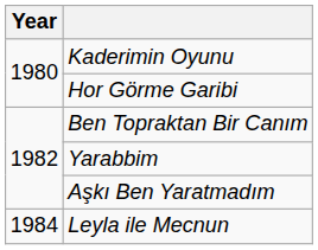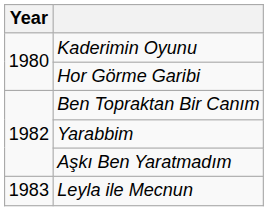 <table class="wikitable">
 <tr>
 <th>Year</th>
 <th></th>
 </tr>
 <tr>
 <td rowspan="2">1980</td>
 <td><em>Kaderimin Oyunu</em><br></td>
 </tr>
 <tr>
 <td><em>Hor Görme Garibi</em><br></td>
 </tr>
 <tr>
 <td rowspan="3">1982</td>
 <td><em>Ben Topraktan Bir Canım</em><br></td>
 </tr>
 <tr>
 <td><em>Yarabbim</em><br></td>
 </tr>
 <tr>
 <td><em>Aşkı Ben Yaratmadım</em><br></td>
 </tr>
 <tr>
-<td>1984</td>
+<td>1983</td>
 <td><em>Leyla ile Mecnun</em><br></td>
 </tr>
 </table>
